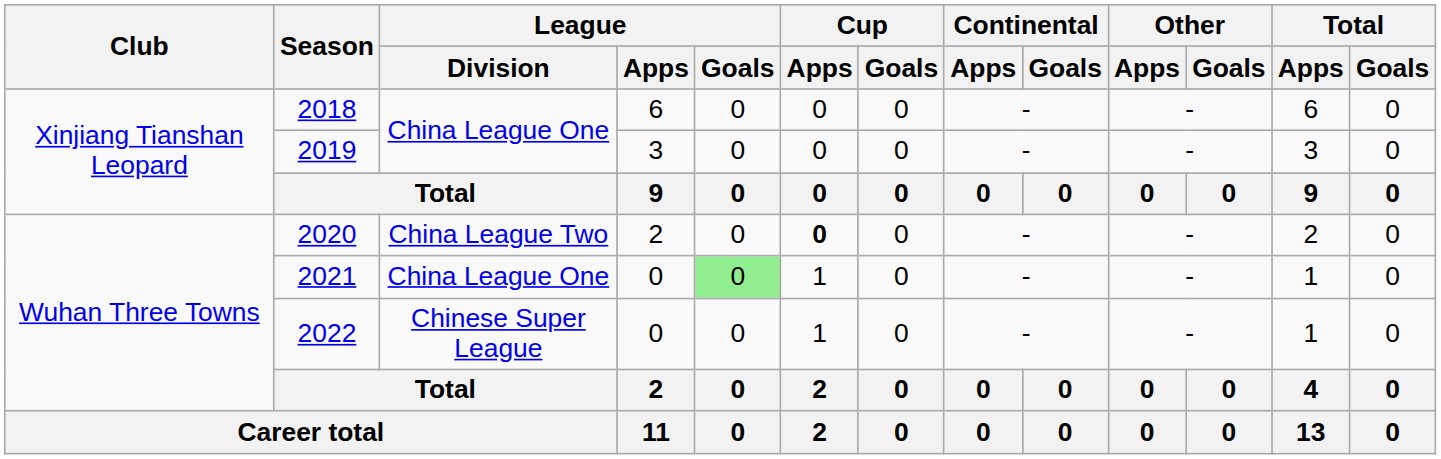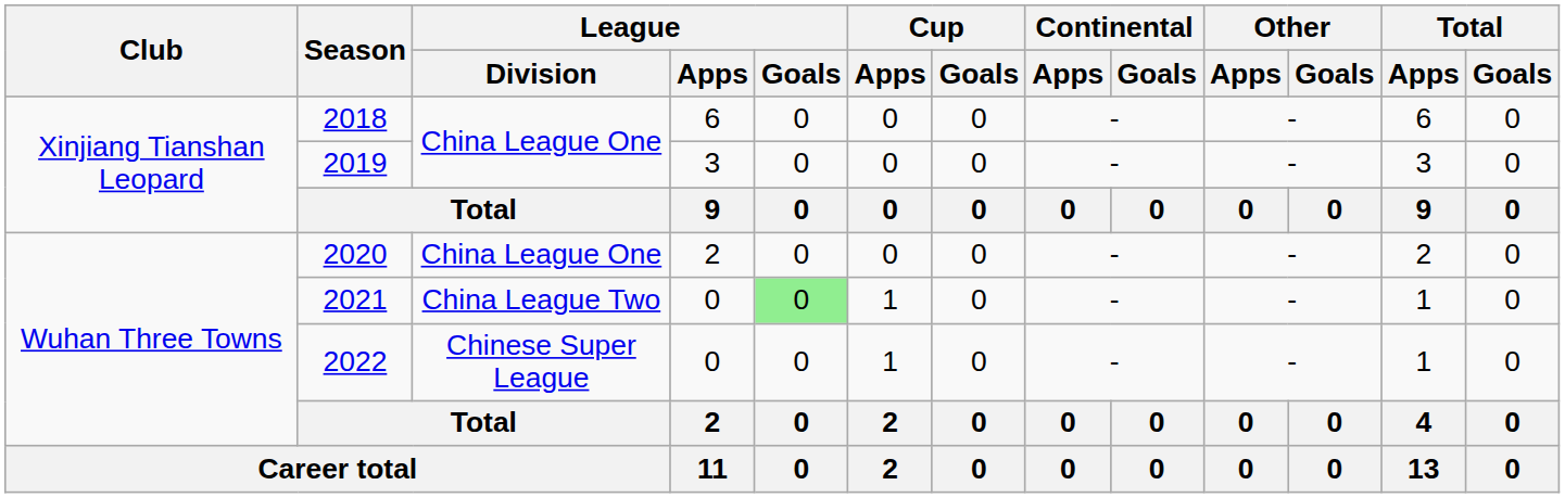 <table class="wikitable" style="text-align: center">
 <tr>
 <th rowspan="2">Club</th>
 <th rowspan="2">Season</th>
 <th colspan="3">League</th>
 <th colspan="2">Cup</th>
 <th colspan="2">Continental</th>
 <th colspan="2">Other</th>
 <th colspan="2">Total</th>
 </tr>
 <tr>
 <th>Division</th>
 <th>Apps</th>
 <th>Goals</th>
 <th>Apps</th>
 <th>Goals</th>
 <th>Apps</th>
 <th>Goals</th>
 <th>Apps</th>
 <th>Goals</th>
 <th>Apps</th>
 <th>Goals</th>
 </tr>
 <tr>
 <td rowspan="3"><a href='#'>Xinjiang Tianshan Leopard</a></td>
 <td><a href='#'>2018</a></td>
 <td rowspan="2"><a href='#'>China League One</a></td>
 <td>6</td>
 <td>0</td>
 <td>0</td>
 <td>0</td>
 <td colspan="2">-</td>
 <td colspan="2">-</td>
 <td>6</td>
 <td>0</td>
 </tr>
 <tr>
 <td><a href='#'>2019</a></td>
 <td>3</td>
 <td>0</td>
 <td>0</td>
 <td>0</td>
 <td colspan="2">-</td>
 <td colspan="2">-</td>
 <td>3</td>
 <td>0</td>
 </tr>
 <tr>
 <th colspan=2>Total</th>
 <th>9</th>
 <th>0</th>
 <th>0</th>
 <th>0</th>
 <th>0</th>
 <th>0</th>
 <th>0</th>
 <th>0</th>
 <th>9</th>
 <th>0</th>
 </tr>
 <tr>
 <td rowspan="4"><a href='#'>Wuhan Three Towns</a></td>
 <td><a href='#'>2020</a></td>
-<td><a href='#'>China League Two</a></td>
+<td><a href='#'>China League One</a></td>
 <td>2</td>
 <td>0</td>
-<td><strong>0</strong></td>
+<td>0</td>
 <td>0</td>
 <td colspan="2">-</td>
 <td colspan="2">-</td>
 <td>2</td>
 <td>0</td>
 </tr>
 <tr>
 <td><a href='#'>2021</a></td>
-<td><a href='#'>China League One</a></td>
+<td><a href='#'>China League Two</a></td>
 <td>0</td>
 <td style="background: lightgreen;">0</td>
 <td>1</td>
 <td>0</td>
 <td colspan="2">-</td>
 <td colspan="2">-</td>
 <td>1</td>
 <td>0</td>
 </tr>
 <tr>
 <td><a href='#'>2022</a></td>
 <td><a href='#'>Chinese Super League</a></td>
 <td>0</td>
 <td>0</td>
 <td>1</td>
 <td>0</td>
 <td colspan="2">-</td>
 <td colspan="2">-</td>
 <td>1</td>
 <td>0</td>
 </tr>
 <tr>
 <th colspan=2>Total</th>
 <th>2</th>
 <th>0</th>
 <th>2</th>
 <th>0</th>
 <th>0</th>
 <th>0</th>
 <th>0</th>
 <th>0</th>
 <th>4</th>
 <th>0</th>
 </tr>
 <tr>
 <th colspan=3>Career total</th>
 <th>11</th>
 <th>0</th>
 <th>2</th>
 <th>0</th>
 <th>0</th>
 <th>0</th>
 <th>0</th>
 <th>0</th>
 <th>13</th>
 <th>0</th>
 </tr>
 </table>
